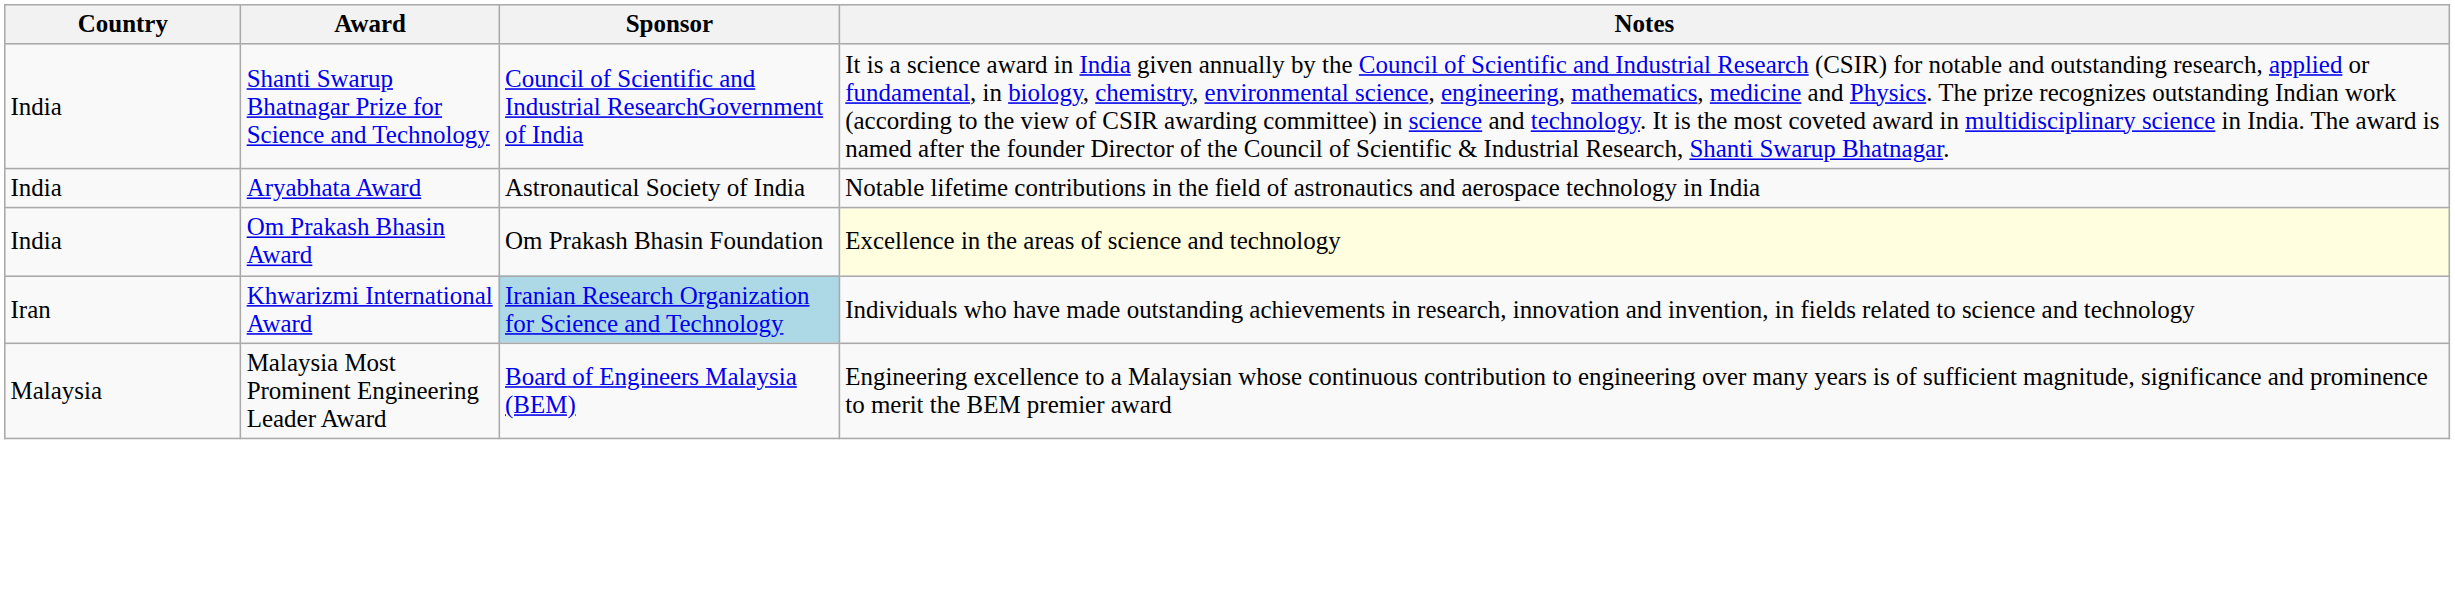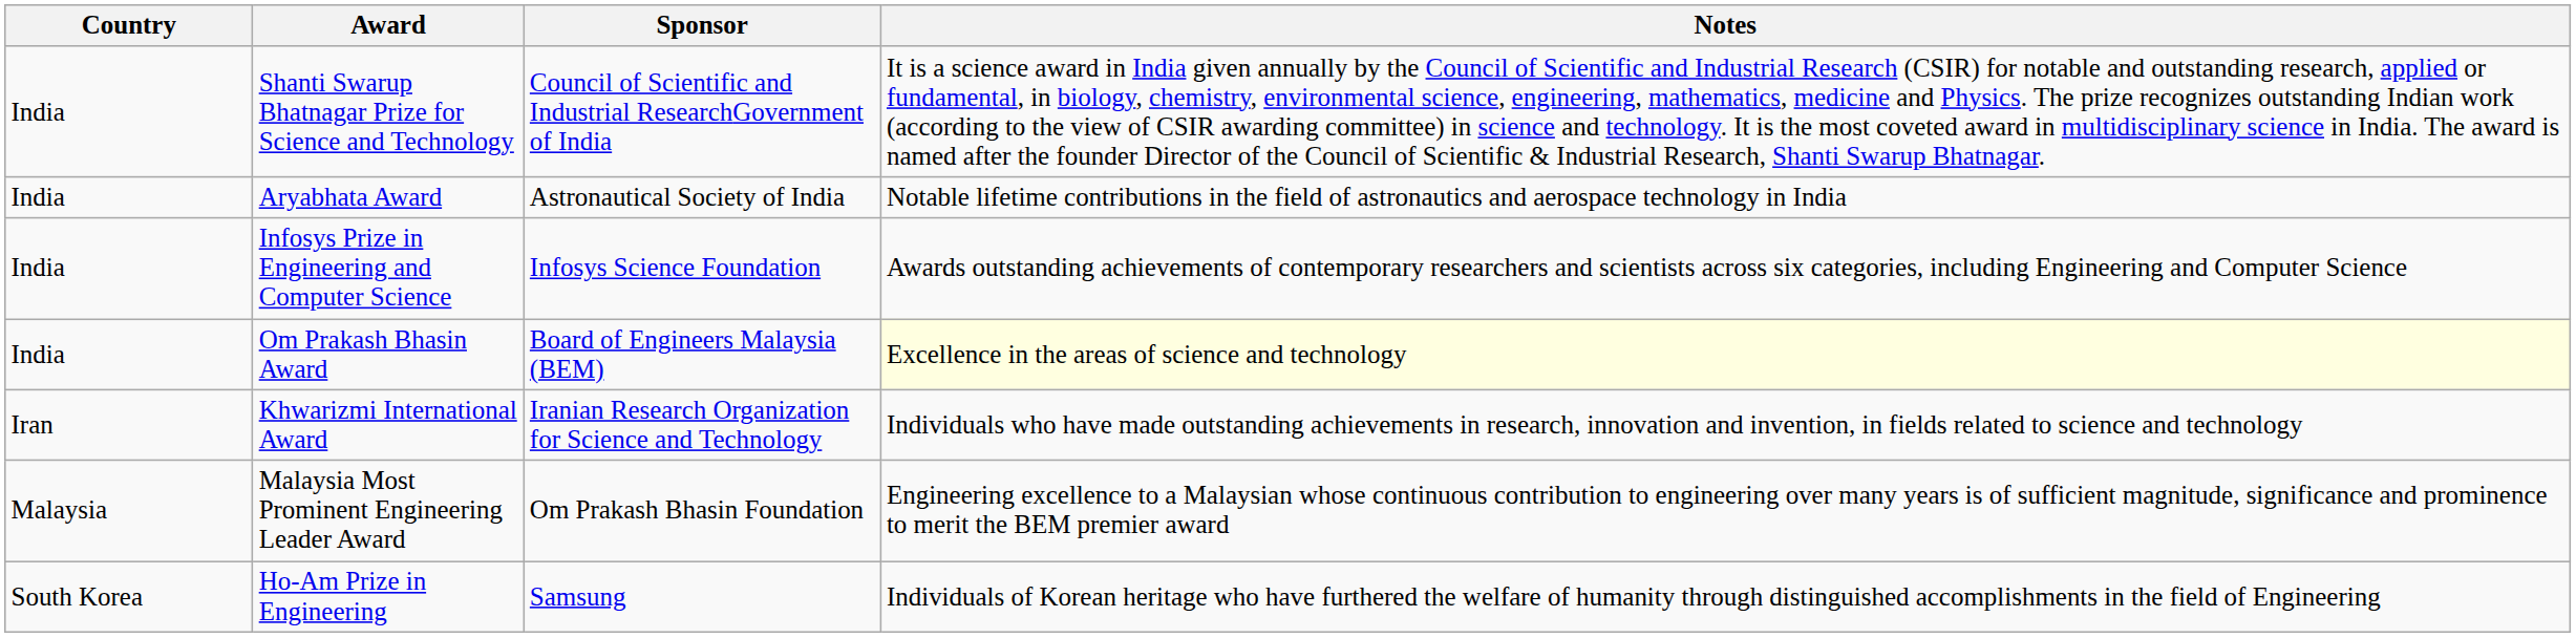 <table Class="wikitable sortable">
 <tr>
 <th style="width:9em;">Country</th>
 <th>Award</th>
 <th>Sponsor</th>
 <th>Notes</th>
 </tr>
 <tr>
 <td>India</td>
 <td><a href='#'>Shanti Swarup Bhatnagar Prize for Science and Technology</a></td>
 <td><a href='#'>Council of Scientific and Industrial Research</a><a href='#'>Government of India</a></td>
 <td>It is a science award in <a href='#'>India</a> given annually by the <a href='#'>Council of Scientific and Industrial Research</a> (CSIR) for notable and outstanding research, <a href='#'>applied</a> or <a href='#'>fundamental</a>, in <a href='#'>biology</a>, <a href='#'>chemistry</a>, <a href='#'>environmental science</a>, <a href='#'>engineering</a>, <a href='#'>mathematics</a>, <a href='#'>medicine</a> and <a href='#'>Physics</a>. The prize recognizes outstanding Indian work (according to the view of CSIR awarding committee) in <a href='#'>science</a> and <a href='#'>technology</a>. It is the most coveted award in <a href='#'>multidisciplinary science</a> in India. The award is named after the founder Director of the Council of Scientific & Industrial Research, <a href='#'>Shanti Swarup Bhatnagar</a>.</td>
 </tr>
 <tr>
 <td>India</td>
 <td><a href='#'>Aryabhata Award</a></td>
 <td>Astronautical Society of India</td>
 <td>Notable lifetime contributions in the field of astronautics and aerospace technology in India</td>
 </tr>
 <tr>
 <td>India</td>
+<td><a href='#'>Infosys Prize in Engineering and Computer Science</a></td>
+<td><a href='#'>Infosys Science Foundation</a></td>
+<td>Awards outstanding achievements of contemporary researchers and scientists across six categories, including Engineering and Computer Science</td>
+</tr>
+<tr>
+<td>India</td>
 <td><a href='#'>Om Prakash Bhasin Award</a></td>
-<td>Om Prakash Bhasin Foundation</td>
+<td><a href='#'>Board of Engineers Malaysia (BEM)</a></td>
 <td style="background: lightyellow;">Excellence in the areas of science and technology</td>
 </tr>
 <tr>
 <td>Iran</td>
 <td><a href='#'>Khwarizmi International Award</a></td>
-<td style="background: lightblue;"><a href='#'>Iranian Research Organization for Science and Technology</a></td>
+<td><a href='#'>Iranian Research Organization for Science and Technology</a></td>
 <td>Individuals who have made outstanding achievements in research, innovation and invention, in fields related to science and technology</td>
 </tr>
 <tr>
 <td>Malaysia</td>
 <td>Malaysia Most Prominent Engineering Leader Award</td>
-<td><a href='#'>Board of Engineers Malaysia (BEM)</a></td>
+<td>Om Prakash Bhasin Foundation</td>
 <td>Engineering excellence to a Malaysian whose continuous contribution to engineering over many years is of sufficient magnitude, significance and prominence to merit the BEM premier award</td>
 </tr>
+<tr>
+<td>South Korea</td>
+<td><a href='#'>Ho-Am Prize in Engineering</a></td>
+<td><a href='#'>Samsung</a></td>
+<td>Individuals of Korean heritage who have furthered the welfare of humanity through distinguished accomplishments in the field of Engineering</td>
+</tr>
 </table>
